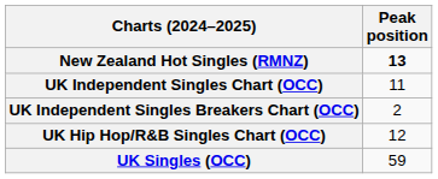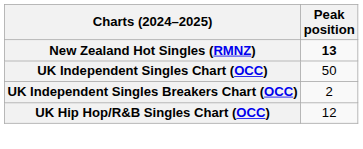 <table class="wikitable sortable plainrowheaders" style="text-align:center">
 <tr>
 <th scope="col">Charts (2024–2025)</th>
 <th scope="col">Peak<br>position</th>
 </tr>
 <tr>
 <th scope="row">New Zealand Hot Singles (<a href='#'>RMNZ</a>)</th>
 <td><strong>13</strong></td>
 </tr>
 <tr>
 <th scope="row">UK Independent Singles Chart (<a href='#'>OCC</a>)</th>
-<td>11</td>
+<td>50</td>
 </tr>
 <tr>
 <th scope="row">UK Independent Singles Breakers Chart (<a href='#'>OCC</a>)</th>
 <td>2</td>
 </tr>
 <tr>
 <th scope="row">UK Hip Hop/R&B Singles Chart (<a href='#'>OCC</a>)</th>
 <td>12</td>
 </tr>
-<tr>
-<th scope="row"><a href='#'>UK Singles</a> (<a href='#'>OCC</a>)</th>
-<td>59</td>
-</tr>
 </table>
